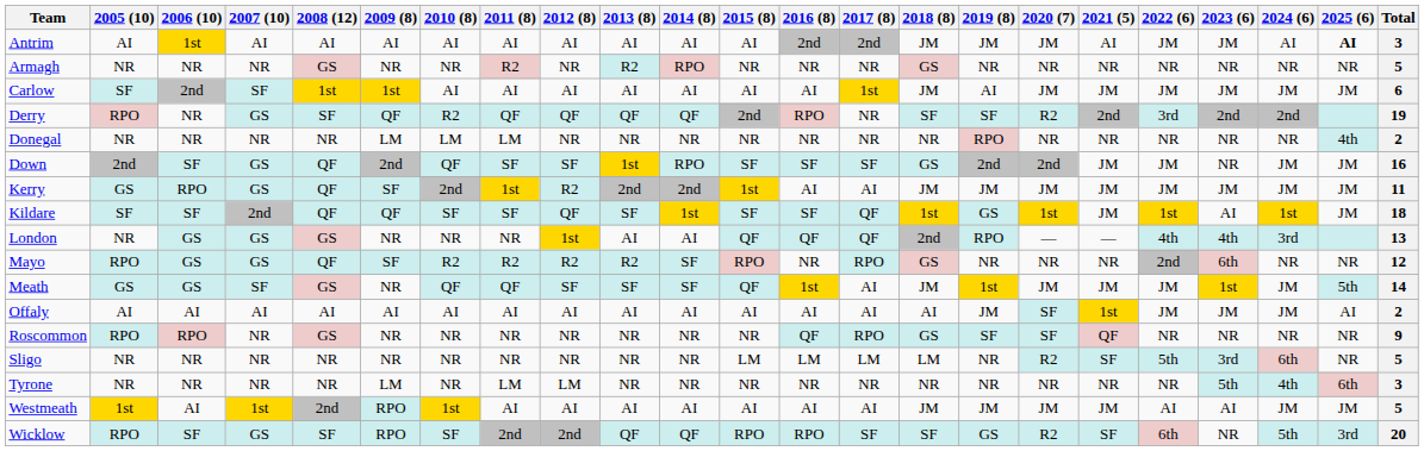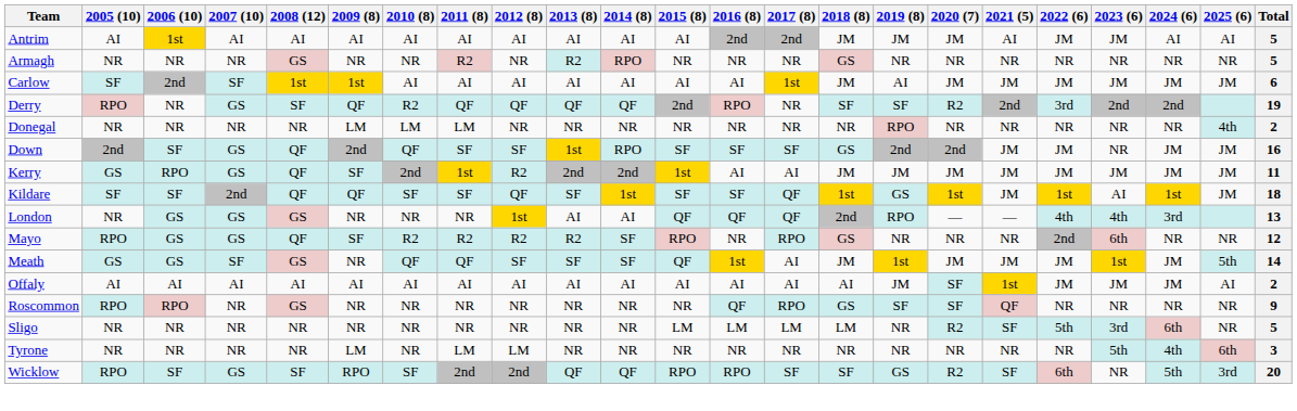 <table class="wikitable sortable" style="text-align:center;">
 <tr>
 <th>Team</th>
 <th><a href='#'>2005</a> (10)</th>
 <th><a href='#'>2006</a> (10)</th>
 <th><a href='#'>2007</a> (10)</th>
 <th><a href='#'>2008</a> (12)</th>
 <th><a href='#'>2009</a> (8)</th>
 <th><a href='#'>2010</a> (8)</th>
 <th><a href='#'>2011</a> (8)</th>
 <th><a href='#'>2012</a> (8)</th>
 <th><a href='#'>2013</a> (8)</th>
 <th><a href='#'>2014</a> (8)</th>
 <th><a href='#'>2015</a> (8)</th>
 <th><a href='#'>2016</a> (8)</th>
 <th><a href='#'>2017</a> (8)</th>
 <th><a href='#'>2018</a> (8)</th>
 <th><a href='#'>2019</a> (8)</th>
 <th><a href='#'>2020</a> (7)</th>
 <th><a href='#'>2021</a> (5)</th>
 <th><a href='#'>2022</a> (6)</th>
 <th><a href='#'>2023</a> (6)</th>
 <th><a href='#'>2024</a> (6)</th>
 <th><a href='#'>2025</a> (6)</th>
 <th>Total</th>
 </tr>
 <tr>
 <td style="text-align:left;"> <a href='#'>Antrim</a></td>
 <td>AI</td>
 <td bgcolor="gold">1st</td>
 <td>AI</td>
 <td>AI</td>
 <td>AI</td>
 <td>AI</td>
 <td>AI</td>
 <td>AI</td>
 <td>AI</td>
 <td>AI</td>
 <td>AI</td>
 <td bgcolor="silver">2nd</td>
 <td bgcolor="silver">2nd</td>
 <td>JM</td>
 <td>JM</td>
 <td>JM</td>
 <td>AI</td>
 <td>JM</td>
 <td>JM</td>
 <td>AI</td>
-<td><strong>AI</strong></td>
-<th>3</th>
+<td>AI</td>
+<th>5</th>
 </tr>
 <tr>
 <td style="text-align:left;"> <a href='#'>Armagh</a></td>
 <td>NR</td>
 <td>NR</td>
 <td>NR</td>
 <td style="background: #eecccc">GS</td>
 <td>NR</td>
 <td>NR</td>
 <td style="background: #eecccc">R2</td>
 <td>NR</td>
 <td style="background: #cceeee">R2</td>
 <td style="background: #eecccc">RPO</td>
 <td>NR</td>
 <td>NR</td>
 <td>NR</td>
 <td style="background: #eecccc">GS</td>
 <td>NR</td>
 <td>NR</td>
 <td>NR</td>
 <td>NR</td>
 <td>NR</td>
 <td>NR</td>
 <td>NR</td>
 <th>5</th>
 </tr>
 <tr>
 <td style="text-align:left;"> <a href='#'>Carlow</a></td>
 <td style="background: #cceeee">SF</td>
 <td bgcolor="silver">2nd</td>
 <td style="background: #cceeee">SF</td>
 <td bgcolor="gold">1st</td>
 <td bgcolor="gold">1st</td>
 <td>AI</td>
 <td>AI</td>
 <td>AI</td>
 <td>AI</td>
 <td>AI</td>
 <td>AI</td>
 <td>AI</td>
 <td bgcolor="gold">1st</td>
 <td>JM</td>
 <td>AI</td>
 <td>JM</td>
 <td>JM</td>
 <td>JM</td>
 <td>JM</td>
 <td>JM</td>
 <td>JM</td>
 <th>6</th>
 </tr>
 <tr>
 <td style="text-align:left;"> <a href='#'>Derry</a></td>
 <td style="background: #eecccc">RPO</td>
 <td>NR</td>
 <td style="background: #cceeee">GS</td>
 <td style="background: #cceeee">SF</td>
 <td style="background: #cceeee">QF</td>
 <td style="background: #cceeee">R2</td>
 <td style="background: #cceeee">QF</td>
 <td style="background: #cceeee">QF</td>
 <td style="background: #cceeee">QF</td>
 <td style="background: #cceeee">QF</td>
 <td bgcolor="silver">2nd</td>
 <td style="background: #eecccc">RPO</td>
 <td>NR</td>
 <td style="background: #cceeee">SF</td>
 <td style="background: #cceeee">SF</td>
 <td style="background: #cceeee">R2</td>
 <td bgcolor="silver">2nd</td>
 <td style="background: #cceeee">3rd</td>
 <td style="background: silver">2nd</td>
 <td bgcolor="silver">2nd</td>
 <td style="background: #cceeee"></td>
 <th>19</th>
 </tr>
 <tr>
 <td style="text-align:left;"> <a href='#'>Donegal</a></td>
 <td>NR</td>
 <td>NR</td>
 <td>NR</td>
 <td>NR</td>
 <td>LM</td>
 <td>LM</td>
 <td>LM</td>
 <td>NR</td>
 <td>NR</td>
 <td>NR</td>
 <td>NR</td>
 <td>NR</td>
 <td>NR</td>
 <td>NR</td>
 <td style="background: #eecccc">RPO</td>
 <td>NR</td>
 <td>NR</td>
 <td>NR</td>
 <td>NR</td>
 <td>NR</td>
 <td style="background: #cceeee">4th</td>
 <th>2</th>
 </tr>
 <tr>
 <td style="text-align:left;"> <a href='#'>Down</a></td>
 <td bgcolor="silver">2nd</td>
 <td style="background: #cceeee">SF</td>
 <td style="background: #cceeee">GS</td>
 <td style="background: #cceeee">QF</td>
 <td bgcolor="silver">2nd</td>
 <td style="background: #cceeee">QF</td>
 <td style="background: #cceeee">SF</td>
 <td style="background: #cceeee">SF</td>
 <td bgcolor="gold">1st</td>
 <td style="background: #cceeee">RPO</td>
 <td style="background: #cceeee">SF</td>
 <td style="background: #cceeee">SF</td>
 <td style="background: #cceeee">SF</td>
 <td style="background: #cceeee">GS</td>
 <td bgcolor="silver">2nd</td>
 <td bgcolor="silver">2nd</td>
 <td>JM</td>
 <td>JM</td>
 <td>NR</td>
 <td>JM</td>
 <td>JM</td>
 <th>16</th>
 </tr>
 <tr>
 <td style="text-align:left;"> <a href='#'>Kerry</a></td>
 <td style="background: #cceeee">GS</td>
 <td style="background: #cceeee">RPO</td>
 <td style="background: #cceeee">GS</td>
 <td style="background: #cceeee">QF</td>
 <td style="background: #cceeee">SF</td>
 <td bgcolor="silver">2nd</td>
 <td bgcolor="gold">1st</td>
 <td style="background: #cceeee">R2</td>
 <td bgcolor="silver">2nd</td>
 <td bgcolor="silver">2nd</td>
 <td bgcolor="gold">1st</td>
 <td>AI</td>
 <td>AI</td>
 <td>JM</td>
 <td>JM</td>
 <td>JM</td>
 <td>JM</td>
 <td>JM</td>
 <td>JM</td>
 <td>JM</td>
 <td>JM</td>
 <th>11</th>
 </tr>
 <tr>
 <td style="text-align:left;"> <a href='#'>Kildare</a></td>
 <td style="background: #cceeee">SF</td>
 <td style="background: #cceeee">SF</td>
 <td bgcolor="silver">2nd</td>
 <td style="background: #cceeee">QF</td>
 <td style="background: #cceeee">QF</td>
 <td style="background: #cceeee">SF</td>
 <td style="background: #cceeee">SF</td>
 <td style="background: #cceeee">QF</td>
 <td style="background: #cceeee">SF</td>
 <td bgcolor="gold">1st</td>
 <td style="background: #cceeee">SF</td>
 <td style="background: #cceeee">SF</td>
 <td style="background: #cceeee">QF</td>
 <td bgcolor="gold">1st</td>
 <td style="background: #cceeee">GS</td>
 <td bgcolor="gold">1st</td>
 <td>JM</td>
 <td bgcolor="gold">1st</td>
 <td>AI</td>
 <td bgcolor="gold">1st</td>
 <td>JM</td>
 <th>18</th>
 </tr>
 <tr>
 <td style="text-align:left;"> <a href='#'>London</a></td>
 <td>NR</td>
 <td style="background:#cceeee">GS</td>
 <td style="background: #cceeee">GS</td>
 <td style="background: #eecccc">GS</td>
 <td>NR</td>
 <td>NR</td>
 <td>NR</td>
 <td bgcolor="gold">1st</td>
 <td>AI</td>
 <td>AI</td>
 <td style="background: #cceeee">QF</td>
 <td style="background: #cceeee">QF</td>
 <td style="background: #cceeee">QF</td>
 <td bgcolor="silver">2nd</td>
 <td style="background: #cceeee">RPO</td>
 <td>—</td>
 <td>—</td>
 <td style="background: #cceeee">4th</td>
 <td style="background: #cceeee">4th</td>
 <td style="background: #cceeee">3rd</td>
 <td style="background: #cceeee"></td>
 <th>13</th>
 </tr>
 <tr>
 <td style="text-align:left;"> <a href='#'>Mayo</a></td>
 <td style="background: #cceeee">RPO</td>
 <td style="background: #cceeee">GS</td>
 <td style="background: #cceeee">GS</td>
 <td style="background: #cceeee">QF</td>
 <td style="background: #cceeee">SF</td>
 <td style="background: #cceeee">R2</td>
 <td style="background: #cceeee">R2</td>
 <td style="background: #cceeee">R2</td>
 <td style="background: #cceeee">R2</td>
 <td style="background: #cceeee">SF</td>
 <td style="background: #eecccc">RPO</td>
 <td>NR</td>
 <td style="background: #cceeee">RPO</td>
 <td style="background: #eecccc">GS</td>
 <td>NR</td>
 <td>NR</td>
 <td>NR</td>
 <td bgcolor="silver">2nd</td>
 <td style="background: #eecccc">6th</td>
 <td>NR</td>
 <td>NR</td>
 <th>12</th>
 </tr>
 <tr>
 <td style="text-align:left;"> <a href='#'>Meath</a></td>
 <td style="background: #cceeee">GS</td>
 <td style="background: #cceeee">GS</td>
 <td style="background: #cceeee">SF</td>
 <td style="background: #eecccc">GS</td>
 <td>NR</td>
 <td style="background: #cceeee">QF</td>
 <td style="background: #cceeee">QF</td>
 <td style="background: #cceeee">SF</td>
 <td style="background: #cceeee">SF</td>
 <td style="background: #cceeee">SF</td>
 <td style="background: #cceeee">QF</td>
 <td bgcolor="gold">1st</td>
 <td>AI</td>
 <td>JM</td>
 <td bgcolor="gold">1st</td>
 <td>JM</td>
 <td>JM</td>
 <td>JM</td>
 <td style="background: gold">1st</td>
 <td>JM</td>
 <td style="background: #cceeee">5th</td>
 <th>14</th>
 </tr>
 <tr>
 <td style="text-align:left;"> <a href='#'>Offaly</a></td>
 <td>AI</td>
 <td>AI</td>
 <td>AI</td>
 <td>AI</td>
 <td>AI</td>
 <td>AI</td>
 <td>AI</td>
 <td>AI</td>
 <td>AI</td>
 <td>AI</td>
 <td>AI</td>
 <td>AI</td>
 <td>AI</td>
 <td>AI</td>
 <td>JM</td>
 <td style="background: #cceeee">SF</td>
 <td bgcolor="gold">1st</td>
 <td>JM</td>
 <td>JM</td>
 <td>JM</td>
 <td>AI</td>
 <th>2</th>
 </tr>
 <tr>
 <td style="text-align:left;"> <a href='#'>Roscommon</a></td>
 <td style="background: #cceeee">RPO</td>
 <td style="background: #eecccc">RPO</td>
 <td>NR</td>
 <td style="background: #eecccc">GS</td>
 <td>NR</td>
 <td>NR</td>
 <td>NR</td>
 <td>NR</td>
 <td>NR</td>
 <td>NR</td>
 <td>NR</td>
 <td style="background: #cceeee">QF</td>
 <td style="background: #cceeee">RPO</td>
 <td style="background: #cceeee">GS</td>
 <td style="background: #cceeee">SF</td>
 <td style="background: #cceeee">SF</td>
 <td style="background: #eecccc">QF</td>
 <td>NR</td>
 <td>NR</td>
 <td>NR</td>
 <td>NR</td>
 <th>9</th>
 </tr>
 <tr>
 <td style="text-align:left;"> <a href='#'>Sligo</a></td>
 <td>NR</td>
 <td>NR</td>
 <td>NR</td>
 <td>NR</td>
 <td>NR</td>
 <td>NR</td>
 <td>NR</td>
 <td>NR</td>
 <td>NR</td>
 <td>NR</td>
 <td>LM</td>
 <td>LM</td>
 <td>LM</td>
 <td>LM</td>
 <td>NR</td>
 <td style="background: #cceeee">R2</td>
 <td style="background: #cceeee">SF</td>
 <td style="background: #cceeee">5th</td>
 <td style="background: #cceeee">3rd</td>
 <td style="background: #eecccc">6th</td>
 <td>NR</td>
 <th>5</th>
 </tr>
 <tr>
 <td style="text-align:left;"> <a href='#'>Tyrone</a></td>
 <td>NR</td>
 <td>NR</td>
 <td>NR</td>
 <td>NR</td>
 <td>LM</td>
 <td>NR</td>
 <td>LM</td>
 <td>LM</td>
 <td>NR</td>
 <td>NR</td>
 <td>NR</td>
 <td>NR</td>
 <td>NR</td>
 <td>NR</td>
 <td>NR</td>
 <td>NR</td>
 <td>NR</td>
 <td>NR</td>
 <td style="background: #cceeee">5th</td>
 <td style="background: #cceeee">4th</td>
 <td style="background: #eecccc">6th</td>
 <th>3</th>
 </tr>
 <tr>
-<td style="text-align:left;"> <a href='#'>Westmeath</a></td>
-<td bgcolor="gold">1st</td>
-<td>AI</td>
-<td bgcolor="gold">1st</td>
-<td bgcolor="silver">2nd</td>
-<td style="background: #cceeee">RPO</td>
-<td bgcolor="gold">1st</td>
-<td>AI</td>
-<td>AI</td>
-<td>AI</td>
-<td>AI</td>
-<td>AI</td>
-<td>AI</td>
-<td>AI</td>
-<td>JM</td>
-<td>JM</td>
-<td>JM</td>
-<td>JM</td>
-<td>AI</td>
-<td>AI</td>
-<td>JM</td>
-<td>JM</td>
-<th>5</th>
-</tr>
-<tr>
 <td style="text-align:left;"> <a href='#'>Wicklow</a></td>
 <td style="background: #cceeee">RPO</td>
 <td style="background: #cceeee">SF</td>
 <td style="background: #cceeee">GS</td>
 <td style="background: #cceeee">SF</td>
 <td style="background: #cceeee">RPO</td>
 <td style="background: #cceeee">SF</td>
 <td bgcolor="silver">2nd</td>
 <td bgcolor="silver">2nd</td>
 <td style="background: #cceeee">QF</td>
 <td style="background: #cceeee">QF</td>
 <td style="background: #cceeee">RPO</td>
 <td style="background: #cceeee">RPO</td>
 <td style="background: #cceeee">SF</td>
 <td style="background: #cceeee">SF</td>
 <td style="background: #cceeee">GS</td>
 <td style="background: #cceeee">R2</td>
 <td style="background: #cceeee">SF</td>
 <td style="background: #eecccc">6th</td>
 <td>NR</td>
 <td style="background: #cceeee">5th</td>
 <td style="background: #cceeee">3rd</td>
 <th>20</th>
 </tr>
 </table>
